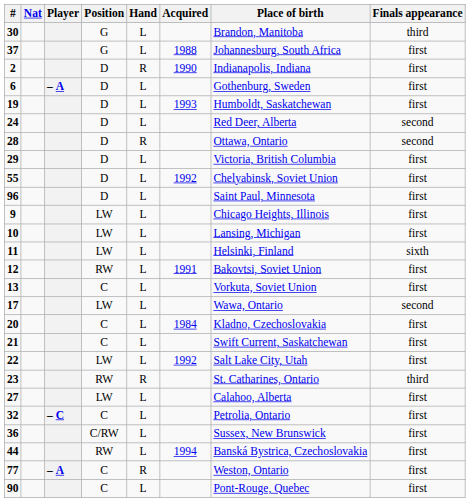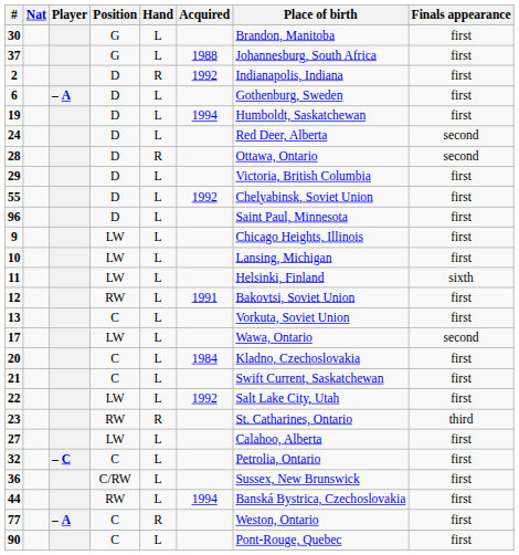 <table class="sortable wikitable plainrowheaders" style="text-align:center;">
 <tr style="background:#ddd;">
 <th scope="col">#</th>
 <th scope="col"><a href='#'>Nat</a></th>
 <th scope="col">Player</th>
 <th scope="col">Position</th>
 <th scope="col">Hand</th>
 <th scope="col">Acquired</th>
 <th scope="col" class="unsortable">Place of birth</th>
 <th scope="col" class="unsortable">Finals appearance</th>
 </tr>
 <tr>
 <td><strong>30</strong></td>
 <td></td>
 <th scope="row" style="text-align:left;"></th>
 <td>G</td>
 <td>L</td>
 <td></td>
 <td style="text-align:left;"><a href='#'>Brandon, Manitoba</a></td>
-<td>third  </td>
+<td>first</td>
 </tr>
 <tr>
 <td><strong>37</strong></td>
 <td></td>
 <th scope="row" style="text-align:left;"></th>
 <td>G</td>
 <td>L</td>
 <td><a href='#'>1988</a></td>
 <td style="text-align:left;"><a href='#'>Johannesburg, South Africa</a></td>
 <td>first</td>
 </tr>
 <tr>
 <td><strong>2</strong></td>
 <td></td>
 <th scope="row" style="text-align:left;"></th>
 <td>D</td>
 <td>R</td>
-<td><a href='#'>1990</a></td>
+<td><a href='#'>1992</a></td>
 <td style="text-align:left;"><a href='#'>Indianapolis, Indiana</a></td>
 <td>first</td>
 </tr>
 <tr>
 <td><strong>6</strong></td>
 <td></td>
 <th scope="row" style="text-align:left;"> – <strong><a href='#'>A</a></strong></th>
 <td>D</td>
 <td>L</td>
 <td></td>
 <td style="text-align:left;"><a href='#'>Gothenburg, Sweden</a></td>
 <td>first</td>
 </tr>
 <tr>
 <td><strong>19</strong></td>
 <td></td>
 <th scope="row" style="text-align:left;"></th>
 <td>D</td>
 <td>L</td>
-<td><a href='#'>1993</a></td>
+<td><a href='#'>1994</a></td>
 <td style="text-align:left;"><a href='#'>Humboldt, Saskatchewan</a></td>
 <td>first </td>
 </tr>
 <tr>
 <td><strong>24</strong></td>
 <td></td>
 <th scope="row" style="text-align:left;"></th>
 <td>D</td>
 <td>L</td>
 <td></td>
 <td style="text-align:left;"><a href='#'>Red Deer, Alberta</a></td>
 <td>second </td>
 </tr>
 <tr>
 <td><strong>28</strong></td>
 <td></td>
 <th scope="row" style="text-align:left;"></th>
 <td>D</td>
 <td>R</td>
 <td></td>
 <td style="text-align:left;"><a href='#'>Ottawa, Ontario</a></td>
 <td>second </td>
 </tr>
 <tr>
 <td><strong>29</strong></td>
 <td></td>
 <th scope="row" style="text-align:left;"></th>
 <td>D</td>
 <td>L</td>
 <td></td>
 <td style="text-align:left;"><a href='#'>Victoria, British Columbia</a></td>
 <td>first</td>
 </tr>
 <tr>
 <td><strong>55</strong></td>
 <td></td>
 <th scope="row" style="text-align:left;"></th>
 <td>D</td>
 <td>L</td>
 <td><a href='#'>1992</a></td>
 <td style="text-align:left;"><a href='#'>Chelyabinsk, Soviet Union</a></td>
 <td>first</td>
 </tr>
 <tr>
 <td><strong>96</strong></td>
 <td></td>
 <th scope="row" style="text-align:left;"></th>
 <td>D</td>
 <td>L</td>
 <td></td>
 <td style="text-align:left;"><a href='#'>Saint Paul, Minnesota</a></td>
 <td>first</td>
 </tr>
 <tr>
 <td><strong>9</strong></td>
 <td></td>
 <th scope="row" style="text-align:left;"></th>
 <td>LW</td>
 <td>L</td>
 <td></td>
 <td style="text-align:left;"><a href='#'>Chicago Heights, Illinois</a></td>
 <td>first</td>
 </tr>
 <tr>
 <td><strong>10</strong></td>
 <td></td>
 <th scope="row" style="text-align:left;"></th>
 <td>LW</td>
 <td>L</td>
 <td></td>
 <td style="text-align:left;"><a href='#'>Lansing, Michigan</a></td>
 <td>first</td>
 </tr>
 <tr>
 <td><strong>11</strong></td>
 <td></td>
 <th scope="row" style="text-align:left;"></th>
 <td>LW</td>
 <td>L</td>
 <td></td>
 <td style="text-align:left;"><a href='#'>Helsinki, Finland</a></td>
 <td>sixth </td>
 </tr>
 <tr>
 <td><strong>12</strong></td>
 <td></td>
 <th scope="row" style="text-align:left;"></th>
 <td>RW</td>
 <td>L</td>
 <td><a href='#'>1991</a></td>
 <td style="text-align:left;"><a href='#'>Bakovtsi, Soviet Union</a></td>
 <td>first</td>
 </tr>
 <tr>
 <td><strong>13</strong></td>
 <td></td>
 <th scope="row" style="text-align:left;"></th>
 <td>C</td>
 <td>L</td>
 <td></td>
 <td style="text-align:left;"><a href='#'>Vorkuta, Soviet Union</a></td>
 <td>first</td>
 </tr>
 <tr>
 <td><strong>17</strong></td>
 <td></td>
 <th scope="row" style="text-align:left;"></th>
 <td>LW</td>
 <td>L</td>
 <td></td>
 <td style="text-align:left;"><a href='#'>Wawa, Ontario</a></td>
 <td>second </td>
 </tr>
 <tr>
 <td><strong>20</strong></td>
 <td></td>
 <th scope="row" style="text-align:left;"></th>
 <td>C</td>
 <td>L</td>
 <td><a href='#'>1984</a></td>
 <td style="text-align:left;"><a href='#'>Kladno, Czechoslovakia</a></td>
 <td>first </td>
 </tr>
 <tr>
 <td><strong>21</strong></td>
 <td></td>
 <th scope="row" style="text-align:left;"></th>
 <td>C</td>
 <td>L</td>
 <td></td>
 <td style="text-align:left;"><a href='#'>Swift Current, Saskatchewan</a></td>
 <td>first</td>
 </tr>
 <tr>
 <td><strong>22</strong></td>
 <td></td>
 <th scope="row" style="text-align:left;"></th>
 <td>LW</td>
 <td>L</td>
 <td><a href='#'>1992</a></td>
 <td style="text-align:left;"><a href='#'>Salt Lake City, Utah</a></td>
 <td>first </td>
 </tr>
 <tr>
 <td><strong>23</strong></td>
 <td></td>
 <th scope="row" style="text-align:left;"></th>
 <td>RW</td>
 <td>R</td>
 <td></td>
 <td style="text-align:left;"><a href='#'>St. Catharines, Ontario</a></td>
 <td>third </td>
 </tr>
 <tr>
 <td><strong>27</strong></td>
 <td></td>
 <th scope="row" style="text-align:left;"></th>
 <td>LW</td>
 <td>L</td>
 <td></td>
 <td style="text-align:left;"><a href='#'>Calahoo, Alberta</a></td>
 <td>first</td>
 </tr>
 <tr>
 <td><strong>32</strong></td>
 <td></td>
 <th scope="row" style="text-align:left;"> – <strong><a href='#'>C</a></strong></th>
 <td>C</td>
 <td>L</td>
 <td></td>
 <td style="text-align:left;"><a href='#'>Petrolia, Ontario</a></td>
 <td>first</td>
 </tr>
 <tr>
 <td><strong>36</strong></td>
 <td></td>
 <th scope="row" style="text-align:left;"></th>
 <td>C/RW</td>
 <td>L</td>
 <td></td>
 <td style="text-align:left;"><a href='#'>Sussex, New Brunswick</a></td>
 <td>first</td>
 </tr>
 <tr>
 <td><strong>44</strong></td>
 <td></td>
 <th scope="row" style="text-align:left;"></th>
 <td>RW</td>
 <td>L</td>
 <td><a href='#'>1994</a></td>
 <td style="text-align:left;"><a href='#'>Banská Bystrica, Czechoslovakia</a></td>
 <td>first</td>
 </tr>
 <tr>
 <td><strong>77</strong></td>
 <td></td>
 <th scope="row" style="text-align:left;"> – <strong><a href='#'>A</a></strong></th>
 <td>C</td>
 <td>R</td>
 <td></td>
 <td style="text-align:left;"><a href='#'>Weston, Ontario</a></td>
 <td>first</td>
 </tr>
 <tr>
 <td><strong>90</strong></td>
 <td></td>
 <th scope="row" style="text-align:left;"></th>
 <td>C</td>
 <td>L</td>
 <td></td>
 <td style="text-align:left;"><a href='#'>Pont-Rouge, Quebec</a></td>
 <td>first</td>
 </tr>
 </table>
